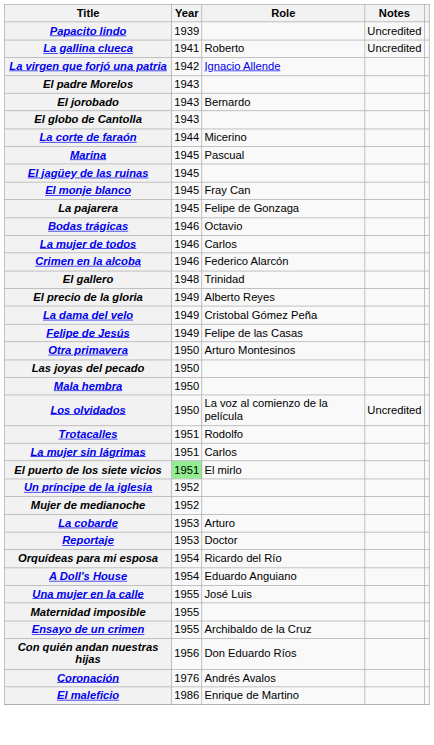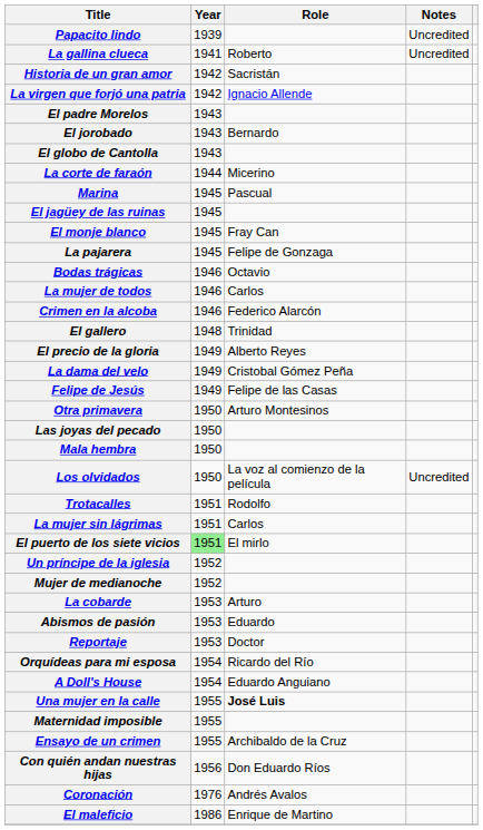 <table class="wikitable plainrowheaders sortable">
 <tr>
 <th scope="col">Title</th>
 <th scope="col">Year</th>
 <th scope="col">Role</th>
 <th scope="col" class="unsortable">Notes</th>
 <th scope="col" class="unsortable"></th>
 </tr>
 <tr>
 <th scope=row><em><a href='#'>Papacito lindo</a></em></th>
 <td>1939</td>
 <td></td>
 <td>Uncredited</td>
 <td style="text-align:center;"></td>
 </tr>
 <tr>
 <th scope=row><em><a href='#'>La gallina clueca</a></em></th>
 <td>1941</td>
 <td>Roberto</td>
 <td>Uncredited</td>
+<td style="text-align:center;"></td>
+</tr>
+<tr>
+<th scope=row><em><a href='#'>Historia de un gran amor</a></em></th>
+<td>1942</td>
+<td>Sacristán</td>
+<td></td>
 <td style="text-align:center;"></td>
 </tr>
 <tr>
 <th scope=row><em><a href='#'>La virgen que forjó una patria</a></em></th>
 <td>1942</td>
 <td><a href='#'>Ignacio Allende</a></td>
 <td></td>
 <td style="text-align:center;"></td>
 </tr>
 <tr>
 <th scope=row><em>El padre Morelos</em></th>
 <td>1943</td>
 <td></td>
 <td></td>
 <td style="text-align:center;"></td>
 </tr>
 <tr>
 <th scope=row><em>El jorobado</em></th>
 <td>1943</td>
 <td>Bernardo</td>
 <td></td>
 <td style="text-align:center;"></td>
 </tr>
 <tr>
 <th scope=row><em>El globo de Cantolla</em></th>
 <td>1943</td>
 <td></td>
 <td></td>
 <td style="text-align:center;"></td>
 </tr>
 <tr>
 <th scope=row><em><a href='#'>La corte de faraón</a></em></th>
 <td>1944</td>
 <td>Micerino</td>
 <td></td>
 <td style="text-align:center;"></td>
 </tr>
 <tr>
 <th scope=row><em><a href='#'>Marina</a></em></th>
 <td>1945</td>
 <td>Pascual</td>
 <td></td>
 <td style="text-align:center;"></td>
 </tr>
 <tr>
 <th scope=row><em><a href='#'>El jagüey de las ruinas</a></em></th>
 <td>1945</td>
 <td></td>
 <td></td>
 <td style="text-align:center;"></td>
 </tr>
 <tr>
 <th scope=row><em><a href='#'>El monje blanco</a></em></th>
 <td>1945</td>
 <td>Fray Can</td>
 <td></td>
 <td style="text-align:center;"></td>
 </tr>
 <tr>
 <th scope=row><em>La pajarera</em></th>
 <td>1945</td>
 <td>Felipe de Gonzaga</td>
 <td></td>
 <td style="text-align:center;"></td>
 </tr>
 <tr>
 <th scope=row><em><a href='#'>Bodas trágicas</a></em></th>
 <td>1946</td>
 <td>Octavio</td>
 <td></td>
 <td style="text-align:center;"></td>
 </tr>
 <tr>
 <th scope=row><em><a href='#'>La mujer de todos</a></em></th>
 <td>1946</td>
 <td>Carlos</td>
 <td></td>
 <td style="text-align:center;"></td>
 </tr>
 <tr>
 <th scope=row><em><a href='#'>Crimen en la alcoba</a></em></th>
 <td>1946</td>
 <td>Federico Alarcón</td>
 <td></td>
 <td style="text-align:center;"></td>
 </tr>
 <tr>
 <th scope=row><em>El gallero</em></th>
 <td>1948</td>
 <td>Trinidad</td>
 <td></td>
 <td style="text-align:center;"></td>
 </tr>
 <tr>
 <th scope=row><em>El precio de la gloria</em></th>
 <td>1949</td>
 <td>Alberto Reyes</td>
 <td></td>
 <td style="text-align:center;"></td>
 </tr>
 <tr>
 <th scope=row><em><a href='#'>La dama del velo</a></em></th>
 <td>1949</td>
 <td>Cristobal Gómez Peña</td>
 <td></td>
 <td style="text-align:center;"></td>
 </tr>
 <tr>
 <th scope=row><em><a href='#'>Felipe de Jesús</a></em></th>
 <td>1949</td>
 <td>Felipe de las Casas</td>
 <td></td>
 <td style="text-align:center;"></td>
 </tr>
 <tr>
 <th scope=row><em><a href='#'>Otra primavera</a></em></th>
 <td>1950</td>
 <td>Arturo Montesinos</td>
 <td></td>
 <td style="text-align:center;"></td>
 </tr>
 <tr>
 <th scope=row><em>Las joyas del pecado</em></th>
 <td>1950</td>
 <td></td>
 <td></td>
 <td style="text-align:center;"></td>
 </tr>
 <tr>
 <th scope=row><em><a href='#'>Mala hembra</a></em></th>
 <td>1950</td>
 <td></td>
 <td></td>
 <td style="text-align:center;"></td>
 </tr>
 <tr>
 <th scope=row><em><a href='#'>Los olvidados</a></em></th>
 <td>1950</td>
 <td>La voz al comienzo de la película</td>
 <td>Uncredited</td>
 <td style="text-align:center;"></td>
 </tr>
 <tr>
 <th scope=row><em><a href='#'>Trotacalles</a></em></th>
 <td>1951</td>
 <td>Rodolfo</td>
 <td></td>
 <td style="text-align:center;"></td>
 </tr>
 <tr>
 <th scope=row><em><a href='#'>La mujer sin lágrimas</a></em></th>
 <td>1951</td>
 <td>Carlos</td>
 <td></td>
 <td style="text-align:center;"></td>
 </tr>
 <tr>
 <th scope=row><em>El puerto de los siete vicios</em></th>
 <td style="background: lightgreen;">1951</td>
 <td>El mirlo</td>
 <td></td>
 <td style="text-align:center;"></td>
 </tr>
 <tr>
 <th scope=row><em><a href='#'>Un príncipe de la iglesia</a></em></th>
 <td>1952</td>
 <td></td>
 <td></td>
 <td style="text-align:center;"></td>
 </tr>
 <tr>
 <th scope=row><em>Mujer de medianoche</em></th>
 <td>1952</td>
 <td></td>
 <td></td>
 <td style="text-align:center;"></td>
 </tr>
 <tr>
 <th scope=row><em><a href='#'>La cobarde</a></em></th>
 <td>1953</td>
 <td>Arturo</td>
 <td></td>
 <td style="text-align:center;"></td>
 </tr>
 <tr>
+<th scope=row><em>Abismos de pasión</em></th>
+<td>1953</td>
+<td>Eduardo</td>
+<td></td>
+<td style="text-align:center;"></td>
+</tr>
+<tr>
 <th scope=row><em><a href='#'>Reportaje</a></em></th>
 <td>1953</td>
 <td>Doctor</td>
 <td></td>
 <td style="text-align:center;"></td>
 </tr>
 <tr>
 <th scope=row><em>Orquídeas para mi esposa</em></th>
 <td>1954</td>
 <td>Ricardo del Río</td>
 <td></td>
 <td style="text-align:center;"></td>
 </tr>
 <tr>
 <th scope=row><em><a href='#'>A Doll's House</a></em></th>
 <td>1954</td>
 <td>Eduardo Anguiano</td>
 <td></td>
 <td style="text-align:center;"></td>
 </tr>
 <tr>
 <th scope=row><em><a href='#'>Una mujer en la calle</a></em></th>
 <td>1955</td>
-<td>José Luis</td>
+<td><strong>José Luis</strong></td>
 <td></td>
 <td style="text-align:center;"></td>
 </tr>
 <tr>
 <th scope=row><em>Maternidad imposible</em></th>
 <td>1955</td>
 <td></td>
 <td></td>
 <td style="text-align:center;"></td>
 </tr>
 <tr>
 <th scope=row><em><a href='#'>Ensayo de un crimen</a></em></th>
 <td>1955</td>
 <td>Archibaldo de la Cruz</td>
 <td></td>
 <td style="text-align:center;"></td>
 </tr>
 <tr>
 <th scope=row><em>Con quién andan nuestras hijas</em></th>
 <td>1956</td>
 <td>Don Eduardo Ríos</td>
 <td></td>
 <td style="text-align:center;"></td>
 </tr>
 <tr>
 <th scope=row><em><a href='#'>Coronación</a></em></th>
 <td>1976</td>
 <td>Andrés Avalos</td>
 <td></td>
 <td style="text-align:center;"></td>
 </tr>
 <tr>
 <th scope=row><em><a href='#'>El maleficio</a></em></th>
 <td>1986</td>
 <td>Enrique de Martino</td>
 <td></td>
 <td style="text-align:center;"></td>
 </tr>
 <tr>
 </tr>
 </table>
